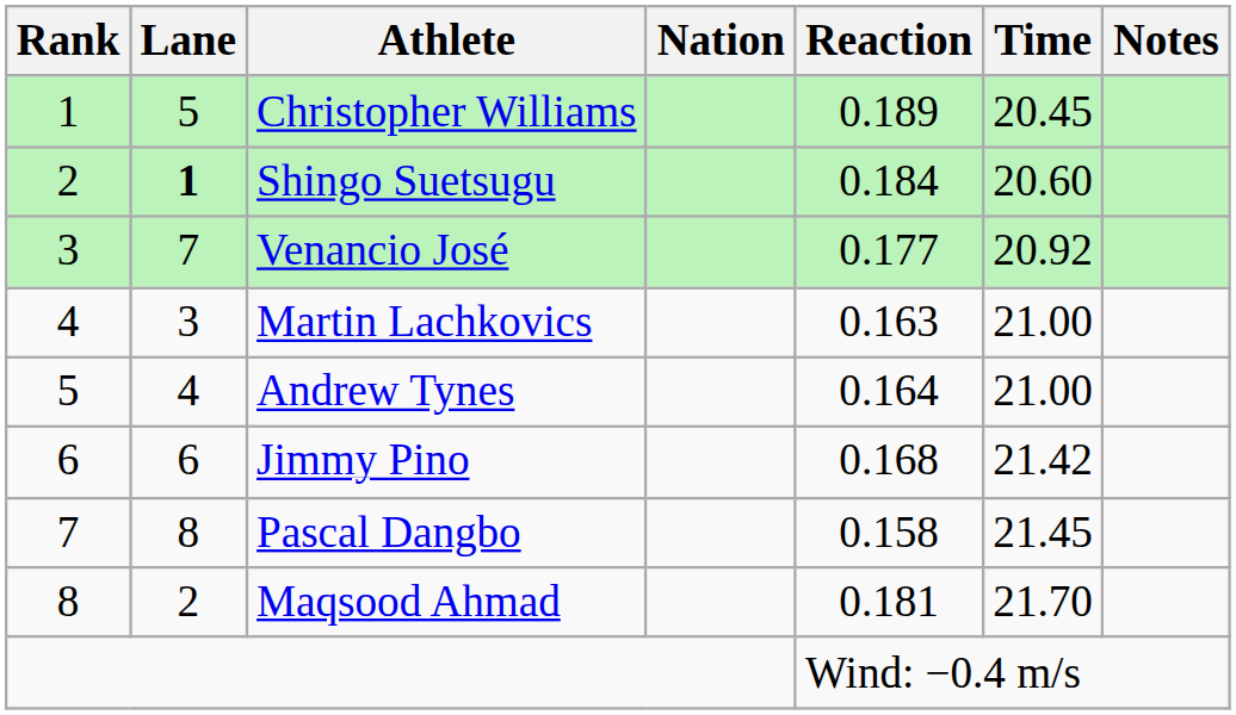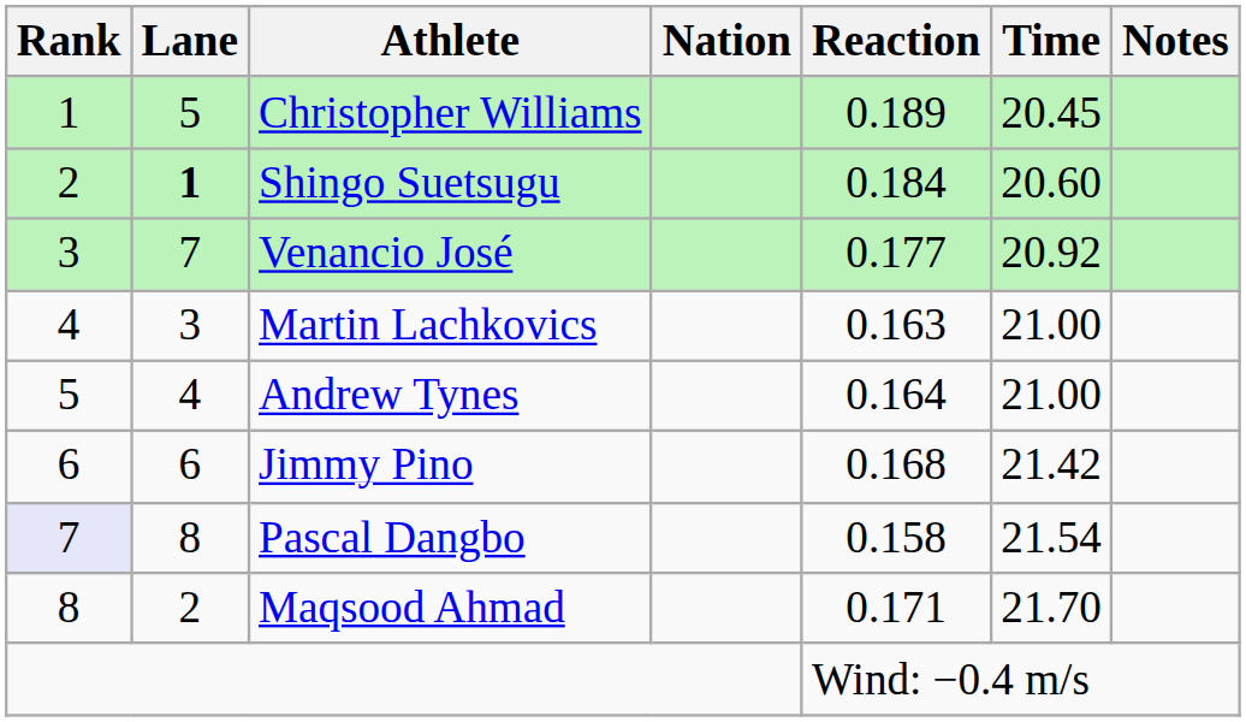 <table class="wikitable sortable" style="text-align:center">
 <tr>
 <th>Rank</th>
 <th>Lane</th>
 <th>Athlete</th>
 <th>Nation</th>
 <th>Reaction</th>
 <th>Time</th>
 <th>Notes</th>
 </tr>
 <tr bgcolor = "bbf3bb">
 <td>1</td>
 <td>5</td>
 <td align="left"><a href='#'>Christopher Williams</a></td>
 <td align="left"></td>
 <td>0.189</td>
 <td>20.45</td>
 <td></td>
 </tr>
 <tr bgcolor = "bbf3bb">
 <td>2</td>
 <td><strong>1</strong></td>
 <td align="left"><a href='#'>Shingo Suetsugu</a></td>
 <td align="left"></td>
 <td>0.184</td>
 <td>20.60</td>
 <td></td>
 </tr>
 <tr bgcolor = "bbf3bb">
 <td>3</td>
 <td>7</td>
 <td align="left"><a href='#'>Venancio José</a></td>
 <td align="left"></td>
 <td>0.177</td>
 <td>20.92</td>
 <td></td>
 </tr>
 <tr>
 <td>4</td>
 <td>3</td>
 <td align="left"><a href='#'>Martin Lachkovics</a></td>
 <td align="left"></td>
 <td>0.163</td>
 <td>21.00</td>
 <td></td>
 </tr>
 <tr>
 <td>5</td>
 <td>4</td>
 <td align="left"><a href='#'>Andrew Tynes</a></td>
 <td align="left"></td>
 <td>0.164</td>
 <td>21.00</td>
 <td></td>
 </tr>
 <tr>
 <td>6</td>
 <td>6</td>
 <td align="left"><a href='#'>Jimmy Pino</a></td>
 <td align="left"></td>
 <td>0.168</td>
 <td>21.42</td>
 <td></td>
 </tr>
 <tr>
-<td>7</td>
+<td style="background: lavender;">7</td>
 <td>8</td>
 <td align="left"><a href='#'>Pascal Dangbo</a></td>
 <td align="left"></td>
 <td>0.158</td>
-<td>21.45</td>
+<td>21.54</td>
 <td></td>
 </tr>
 <tr>
 <td>8</td>
 <td>2</td>
 <td align="left"><a href='#'>Maqsood Ahmad</a></td>
 <td align="left"></td>
-<td>0.181</td>
+<td>0.171</td>
 <td>21.70</td>
 <td></td>
 </tr>
 <tr class="sortbottom">
 <td colspan=4></td>
 <td colspan="3" style="text-align:left;">Wind: −0.4 m/s</td>
 </tr>
 </table>
